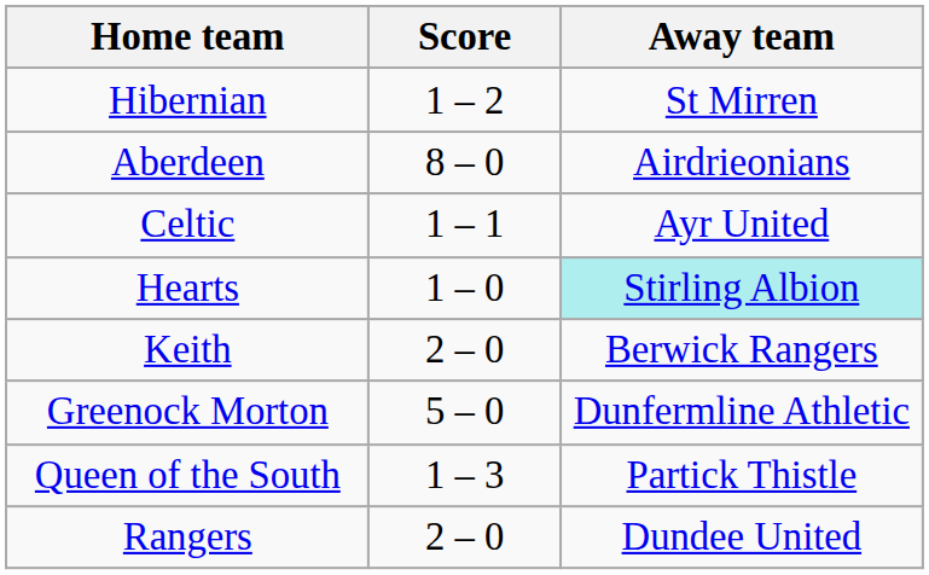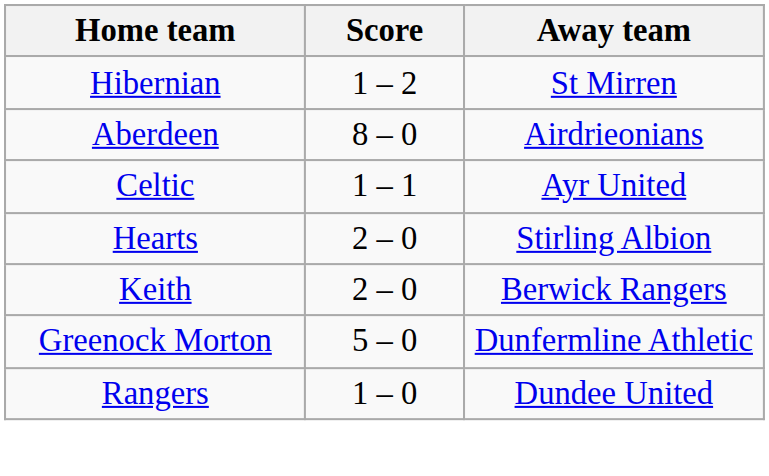 <table class="wikitable" style="text-align: center">
 <tr>
 <th width=140>Home team</th>
 <th width=70>Score</th>
 <th width=140>Away team</th>
 </tr>
 <tr>
 <td><a href='#'>Hibernian</a></td>
 <td>1 – 2</td>
 <td><a href='#'>St Mirren</a></td>
 </tr>
 <tr>
 <td><a href='#'>Aberdeen</a></td>
 <td>8 – 0</td>
 <td><a href='#'>Airdrieonians</a></td>
 </tr>
 <tr>
 <td><a href='#'>Celtic</a></td>
 <td>1 – 1</td>
 <td><a href='#'>Ayr United</a></td>
 </tr>
 <tr>
 <td><a href='#'>Hearts</a></td>
-<td>1 – 0</td>
-<td style="background: paleturquoise;"><a href='#'>Stirling Albion</a></td>
+<td>2 – 0</td>
+<td><a href='#'>Stirling Albion</a></td>
 </tr>
 <tr>
 <td><a href='#'>Keith</a></td>
 <td>2 – 0</td>
 <td><a href='#'>Berwick Rangers</a></td>
 </tr>
 <tr>
 <td><a href='#'>Greenock Morton</a></td>
 <td>5 – 0</td>
 <td><a href='#'>Dunfermline Athletic</a></td>
 </tr>
 <tr>
-<td><a href='#'>Queen of the South</a></td>
-<td>1 – 3</td>
-<td><a href='#'>Partick Thistle</a></td>
-</tr>
-<tr>
 <td><a href='#'>Rangers</a></td>
-<td>2 – 0</td>
+<td>1 – 0</td>
 <td><a href='#'>Dundee United</a></td>
 </tr>
 </table>
